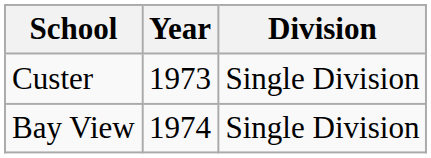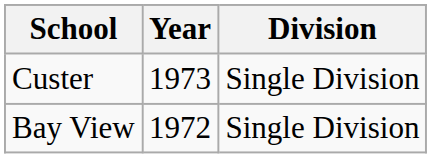 <table class="wikitable">
 <tr>
 <th>School</th>
 <th>Year</th>
 <th>Division</th>
 </tr>
 <tr>
 <td>Custer</td>
 <td>1973</td>
 <td>Single Division</td>
 </tr>
 <tr>
 <td>Bay View</td>
-<td>1974</td>
+<td>1972</td>
 <td>Single Division</td>
 </tr>
 </table>
